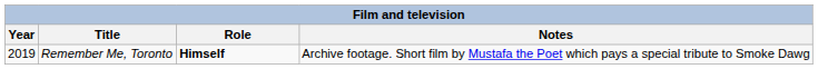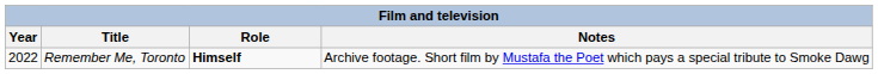 <table class="wikitable">
 <tr style="background:#ccc; text-align:center;">
 <th colspan="4" style="background: LightSteelBlue;">Film and television</th>
 </tr>
 <tr style="background:#ccc; text-align:center;">
 <th style="text-align:center;">Year</th>
 <th style="width:170px;">Title</th>
 <th style="width:150px;">Role</th>
 <th>Notes</th>
 </tr>
 <tr>
-<td>2019</td>
+<td>2022</td>
 <td><em>Remember Me, Toronto</em></td>
 <td><strong>Himself</strong></td>
 <td>Archive footage. Short film by <a href='#'>Mustafa the Poet</a> which pays a special tribute to Smoke Dawg</td>
 </tr>
 </table>
